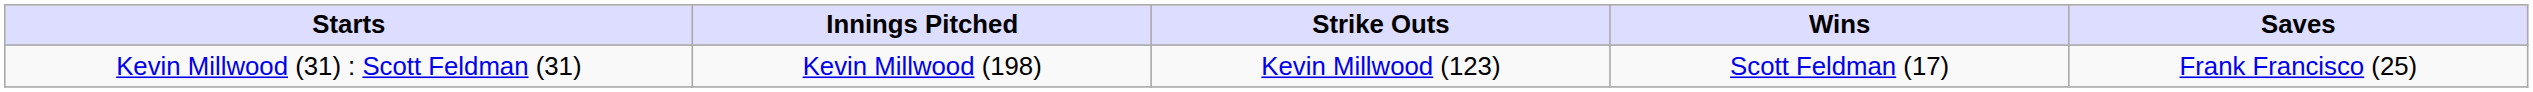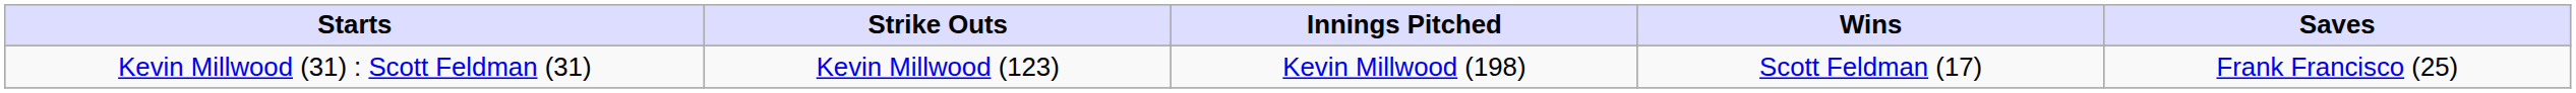 <table class="wikitable" |->
 <tr>
 <th style="background:#ddf; width:15%;">Starts</th>
+<th style="background:#ddf; width:10%;">Strike Outs</th>
 <th style="background:#ddf; width:10%;">Innings Pitched</th>
-<th style="background:#ddf; width:10%;">Strike Outs</th>
 <th style="background:#ddf; width:10%;">Wins</th>
 <th style="background:#ddf; width:10%;">Saves</th>
 </tr>
 <tr align=center>
 <td><a href='#'>Kevin Millwood</a> (31) : <a href='#'>Scott Feldman</a> (31)</td>
+<td><a href='#'>Kevin Millwood</a> (123)</td>
 <td><a href='#'>Kevin Millwood</a> (198)</td>
-<td><a href='#'>Kevin Millwood</a> (123)</td>
 <td><a href='#'>Scott Feldman</a> (17)</td>
 <td><a href='#'>Frank Francisco</a> (25)</td>
 </tr>
 </table>
